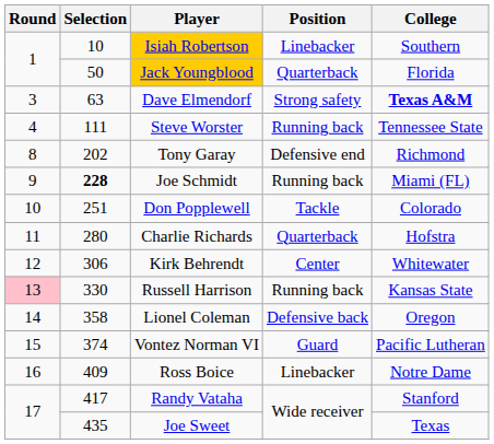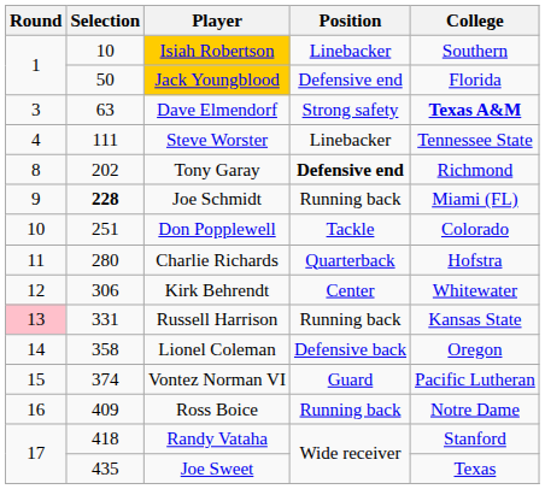 <table class="wikitable" style="font-size: 95%; text-align: center;">
 <tr>
 <th>Round</th>
 <th>Selection</th>
 <th>Player</th>
 <th>Position</th>
 <th>College</th>
 </tr>
 <tr>
 <td align=center rowspan=2>1</td>
 <td align=center>10</td>
 <td bgcolor="#FFCC00"><a href='#'>Isiah Robertson</a></td>
 <td><a href='#'>Linebacker</a></td>
 <td><a href='#'>Southern</a></td>
 </tr>
 <tr>
 <td align=center>50</td>
 <td bgcolor="#FFCC00"><a href='#'>Jack Youngblood</a></td>
-<td><a href='#'>Quarterback</a></td>
+<td><a href='#'>Defensive end</a></td>
 <td><a href='#'>Florida</a></td>
 </tr>
 <tr>
 <td align=center>3</td>
 <td align=center>63</td>
 <td><a href='#'>Dave Elmendorf</a></td>
 <td><a href='#'>Strong safety</a></td>
 <td><strong><a href='#'>Texas A&M</a></strong></td>
 </tr>
 <tr>
 <td align=center>4</td>
 <td align=center>111</td>
 <td><a href='#'>Steve Worster</a></td>
-<td><a href='#'>Running back</a></td>
+<td>Linebacker</td>
 <td><a href='#'>Tennessee State</a></td>
 </tr>
 <tr>
 <td align=center>8</td>
 <td align=center>202</td>
 <td>Tony Garay</td>
-<td>Defensive end</td>
+<td><strong>Defensive end</strong></td>
 <td><a href='#'>Richmond</a></td>
 </tr>
 <tr>
 <td align=center>9</td>
 <td align=center><strong>228</strong></td>
 <td>Joe Schmidt</td>
 <td>Running back</td>
 <td><a href='#'>Miami (FL)</a></td>
 </tr>
 <tr>
 <td align=center>10</td>
 <td align=center>251</td>
 <td><a href='#'>Don Popplewell</a></td>
 <td><a href='#'>Tackle</a></td>
 <td><a href='#'>Colorado</a></td>
 </tr>
 <tr>
 <td align=center>11</td>
 <td align=center>280</td>
 <td>Charlie Richards</td>
 <td><a href='#'>Quarterback</a></td>
 <td><a href='#'>Hofstra</a></td>
 </tr>
 <tr>
 <td align=center>12</td>
 <td align=center>306</td>
 <td>Kirk Behrendt</td>
 <td><a href='#'>Center</a></td>
 <td><a href='#'>Whitewater</a></td>
 </tr>
 <tr>
 <td align=center style="background: pink;">13</td>
-<td align=center>330</td>
+<td align=center>331</td>
 <td>Russell Harrison</td>
 <td>Running back</td>
 <td><a href='#'>Kansas State</a></td>
 </tr>
 <tr>
 <td align=center>14</td>
 <td align=center>358</td>
 <td>Lionel Coleman</td>
 <td><a href='#'>Defensive back</a></td>
 <td><a href='#'>Oregon</a></td>
 </tr>
 <tr>
 <td align=center>15</td>
 <td align=center>374</td>
 <td>Vontez Norman VI</td>
 <td><a href='#'>Guard</a></td>
 <td><a href='#'>Pacific Lutheran</a></td>
 </tr>
 <tr>
 <td align=center>16</td>
 <td align=center>409</td>
 <td>Ross Boice</td>
-<td>Linebacker</td>
+<td><a href='#'>Running back</a></td>
 <td><a href='#'>Notre Dame</a></td>
 </tr>
 <tr>
 <td align=center rowspan=2>17</td>
-<td align=center>417</td>
+<td align=center>418</td>
 <td><a href='#'>Randy Vataha</a></td>
 <td rowspan=2>Wide receiver</td>
 <td><a href='#'>Stanford</a></td>
 </tr>
 <tr>
 <td align=center>435</td>
 <td><a href='#'>Joe Sweet</a></td>
 <td><a href='#'>Texas</a></td>
 </tr>
 <tr>
 </tr>
 </table>
